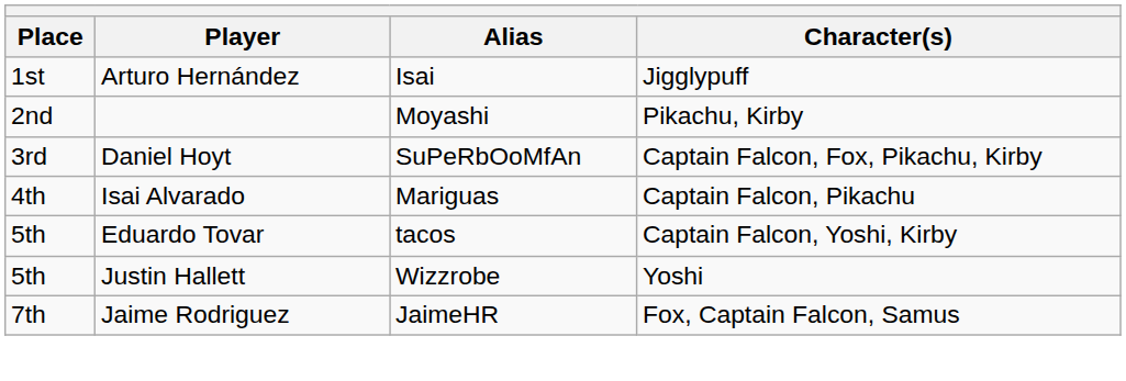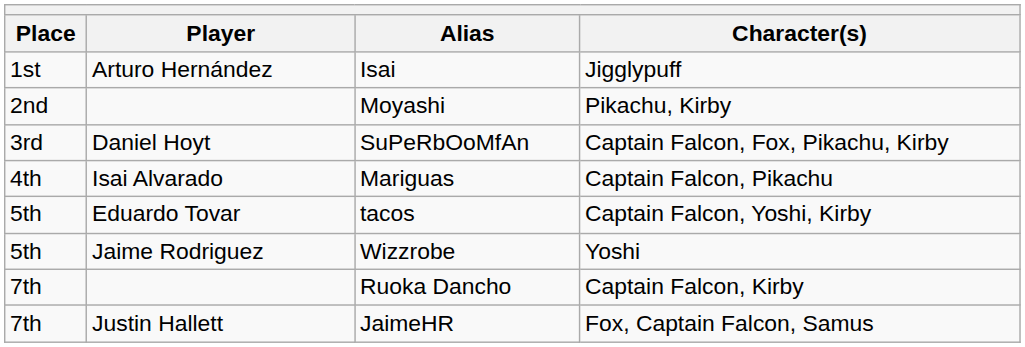 <table class="wikitable">
 <tr>
 <th colspan=4></th>
 </tr>
 <tr>
 <th style="width:50px;">Place</th>
 <th style="width:180px;">Player</th>
 <th style="width:150px;">Alias</th>
 <th style="width:300px;">Character(s)</th>
 </tr>
 <tr>
 <td>1st</td>
 <td> Arturo Hernández</td>
 <td>Isai</td>
 <td>Jigglypuff</td>
 </tr>
 <tr>
 <td>2nd</td>
 <td></td>
 <td>Moyashi</td>
 <td>Pikachu, Kirby</td>
 </tr>
 <tr>
 <td>3rd</td>
 <td> Daniel Hoyt</td>
 <td>SuPeRbOoMfAn</td>
 <td>Captain Falcon, Fox, Pikachu, Kirby</td>
 </tr>
 <tr>
 <td>4th</td>
 <td> Isai Alvarado</td>
 <td>Mariguas</td>
 <td>Captain Falcon, Pikachu</td>
 </tr>
 <tr>
 <td>5th</td>
 <td> Eduardo Tovar</td>
 <td>tacos</td>
 <td>Captain Falcon, Yoshi, Kirby</td>
 </tr>
 <tr>
 <td>5th</td>
-<td> Justin Hallett</td>
+<td> Jaime Rodriguez</td>
 <td>Wizzrobe</td>
 <td>Yoshi</td>
 </tr>
 <tr>
 <td>7th</td>
-<td> Jaime Rodriguez</td>
+<td></td>
+<td>Ruoka Dancho</td>
+<td>Captain Falcon, Kirby</td>
+</tr>
+<tr>
+<td>7th</td>
+<td> Justin Hallett</td>
 <td>JaimeHR</td>
 <td>Fox, Captain Falcon, Samus</td>
 </tr>
 </table>
